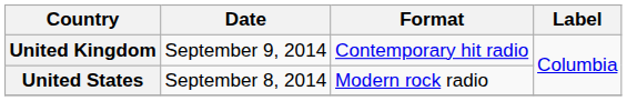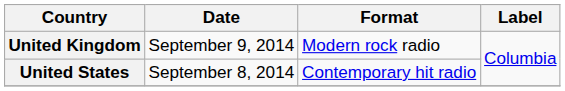 <table class="wikitable plainrowheaders">
 <tr>
 <th scope="col">Country</th>
 <th scope="col">Date</th>
 <th scope="col">Format</th>
 <th scope="col">Label</th>
 </tr>
 <tr>
 <th scope="row">United Kingdom</th>
 <td>September 9, 2014</td>
-<td><a href='#'>Contemporary hit radio</a></td>
+<td><a href='#'>Modern rock</a> radio</td>
 <td rowspan="2"><a href='#'>Columbia</a></td>
 </tr>
 <tr>
 <th scope="row">United States</th>
 <td>September 8, 2014</td>
-<td><a href='#'>Modern rock</a> radio</td>
+<td><a href='#'>Contemporary hit radio</a></td>
 </tr>
 <tr>
 </tr>
 </table>
